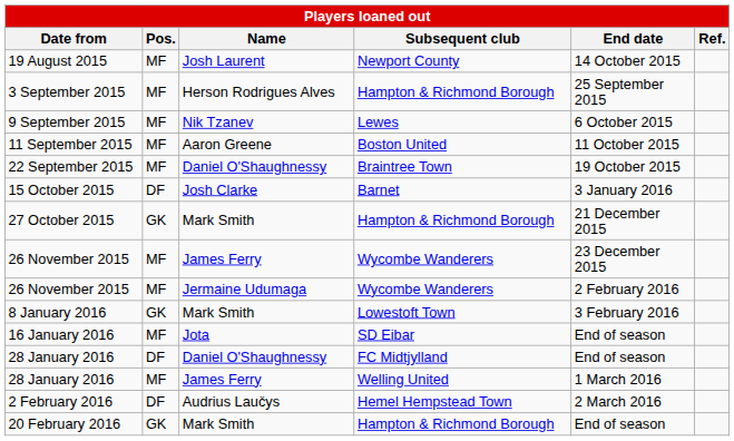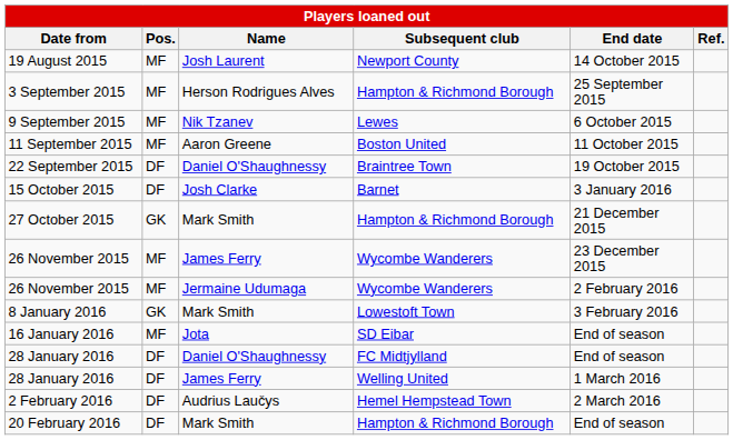 <table class="wikitable" style="font-size:95%;">
 <tr>
 <th colspan="6" style="background:#d00; color:white; text-align:center;">Players loaned out</th>
 </tr>
 <tr>
 <th style="width:140px;">Date from</th>
 <th style="width:25px;">Pos.</th>
 <th style="width:180px;">Name</th>
 <th style="width:225px;">Subsequent club</th>
 <th style="width:125px;">End date</th>
 <th style="width:30px;">Ref.</th>
 </tr>
 <tr>
 <td>19 August 2015</td>
 <td>MF</td>
 <td> <a href='#'>Josh Laurent</a></td>
 <td> <a href='#'>Newport County</a></td>
 <td>14 October 2015</td>
 <td></td>
 </tr>
 <tr>
 <td>3 September 2015</td>
 <td>MF</td>
 <td> Herson Rodrigues Alves</td>
 <td> <a href='#'>Hampton & Richmond Borough</a></td>
 <td>25 September 2015</td>
 <td></td>
 </tr>
 <tr>
 <td>9 September 2015</td>
 <td>MF</td>
 <td> <a href='#'>Nik Tzanev</a></td>
 <td> <a href='#'>Lewes</a></td>
 <td>6 October 2015</td>
 <td></td>
 </tr>
 <tr>
 <td>11 September 2015</td>
 <td>MF</td>
 <td> Aaron Greene</td>
 <td> <a href='#'>Boston United</a></td>
 <td>11 October 2015</td>
 <td></td>
 </tr>
 <tr>
 <td>22 September 2015</td>
-<td>MF</td>
+<td>DF</td>
 <td> <a href='#'>Daniel O'Shaughnessy</a></td>
 <td> <a href='#'>Braintree Town</a></td>
 <td>19 October 2015</td>
 <td></td>
 </tr>
 <tr>
 <td>15 October 2015</td>
 <td>DF</td>
 <td> <a href='#'>Josh Clarke</a></td>
 <td> <a href='#'>Barnet</a></td>
 <td>3 January 2016</td>
 <td></td>
 </tr>
 <tr>
 <td>27 October 2015</td>
 <td>GK</td>
 <td> Mark Smith</td>
 <td> <a href='#'>Hampton & Richmond Borough</a></td>
 <td>21 December 2015</td>
 <td></td>
 </tr>
 <tr>
 <td>26 November 2015</td>
 <td>MF</td>
 <td> <a href='#'>James Ferry</a></td>
 <td> <a href='#'>Wycombe Wanderers</a></td>
 <td>23 December 2015</td>
 <td></td>
 </tr>
 <tr>
 <td>26 November 2015</td>
 <td>MF</td>
 <td> <a href='#'>Jermaine Udumaga</a></td>
 <td> <a href='#'>Wycombe Wanderers</a></td>
 <td>2 February 2016</td>
 <td></td>
 </tr>
 <tr>
 <td>8 January 2016</td>
 <td>GK</td>
 <td> Mark Smith</td>
 <td> <a href='#'>Lowestoft Town</a></td>
 <td>3 February 2016</td>
 <td></td>
 </tr>
 <tr>
 <td>16 January 2016</td>
 <td>MF</td>
 <td> <a href='#'>Jota</a></td>
 <td> <a href='#'>SD Eibar</a></td>
 <td>End of season</td>
 <td></td>
 </tr>
 <tr>
 <td>28 January 2016</td>
 <td>DF</td>
 <td> <a href='#'>Daniel O'Shaughnessy</a></td>
 <td> <a href='#'>FC Midtjylland</a></td>
 <td>End of season</td>
 <td></td>
 </tr>
 <tr>
 <td>28 January 2016</td>
-<td>MF</td>
+<td>DF</td>
 <td> <a href='#'>James Ferry</a></td>
 <td> <a href='#'>Welling United</a></td>
 <td>1 March 2016</td>
 <td></td>
 </tr>
 <tr>
 <td>2 February 2016</td>
 <td>DF</td>
 <td> Audrius Laučys</td>
 <td> <a href='#'>Hemel Hempstead Town</a></td>
 <td>2 March 2016</td>
 <td></td>
 </tr>
 <tr>
 <td>20 February 2016</td>
-<td>GK</td>
+<td>DF</td>
 <td> Mark Smith</td>
 <td> <a href='#'>Hampton & Richmond Borough</a></td>
 <td>End of season</td>
 <td></td>
 </tr>
 </table>
